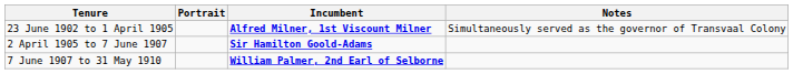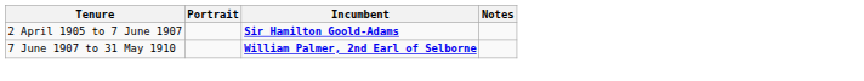 <table class="wikitable">
 <tr>
 <th>Tenure</th>
 <th>Portrait</th>
 <th>Incumbent</th>
 <th>Notes</th>
-</tr>
-<tr>
-<td>23 June 1902 to 1 April 1905</td>
-<td></td>
-<td><strong><a href='#'>Alfred Milner, 1st Viscount Milner</a></strong></td>
-<td>Simultaneously served as the governor of Transvaal Colony</td>
 </tr>
 <tr>
 <td>2 April 1905 to 7 June 1907</td>
 <td></td>
 <td><strong><a href='#'>Sir Hamilton Goold-Adams</a></strong></td>
 <td></td>
 </tr>
 <tr>
 <td>7 June 1907 to 31 May 1910</td>
 <td></td>
 <td><strong><a href='#'>William Palmer, 2nd Earl of Selborne</a></strong></td>
 <td></td>
 </tr>
 </table>
